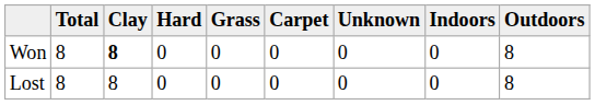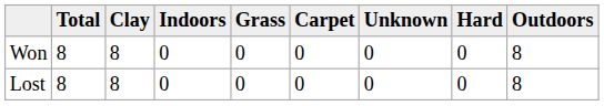 <table class="wikitable">
 <tr bgcolor="#efefef">
 <td></td>
 <td><strong>Total</strong></td>
 <td><strong>Clay</strong></td>
-<td><strong>Hard</strong></td>
+<td><strong>Indoors</strong></td>
 <td><strong>Grass</strong></td>
 <td><strong>Carpet</strong></td>
 <td><strong>Unknown</strong></td>
-<td><strong>Indoors</strong></td>
+<td><strong>Hard</strong></td>
 <td><strong>Outdoors</strong></td>
 </tr>
 <tr bgcolor="#ffffff">
 <td>Won</td>
 <td>8</td>
-<td><strong>8</strong></td>
+<td>8</td>
 <td>0</td>
 <td>0</td>
 <td>0</td>
 <td>0</td>
 <td>0</td>
 <td>8</td>
 </tr>
 <tr bgcolor="#ffffff">
 <td>Lost</td>
 <td>8</td>
 <td>8</td>
 <td>0</td>
 <td>0</td>
 <td>0</td>
 <td>0</td>
 <td>0</td>
 <td>8</td>
 </tr>
 </table>
